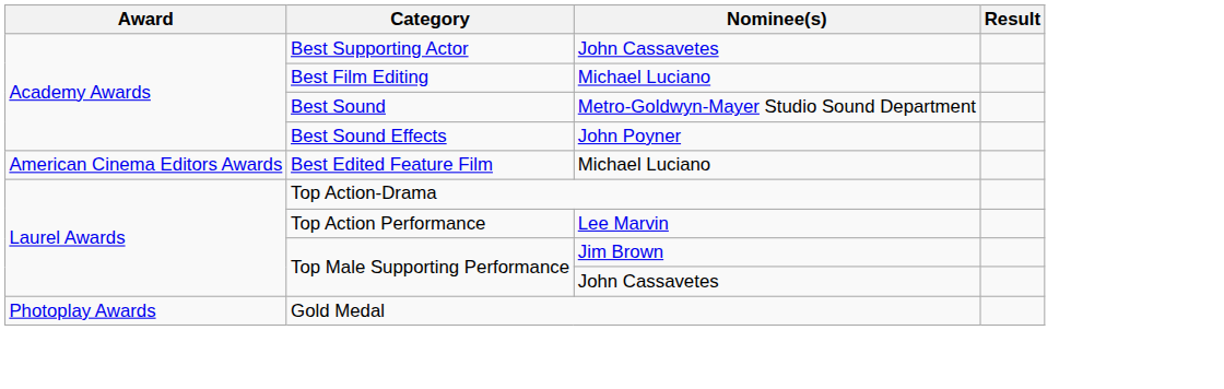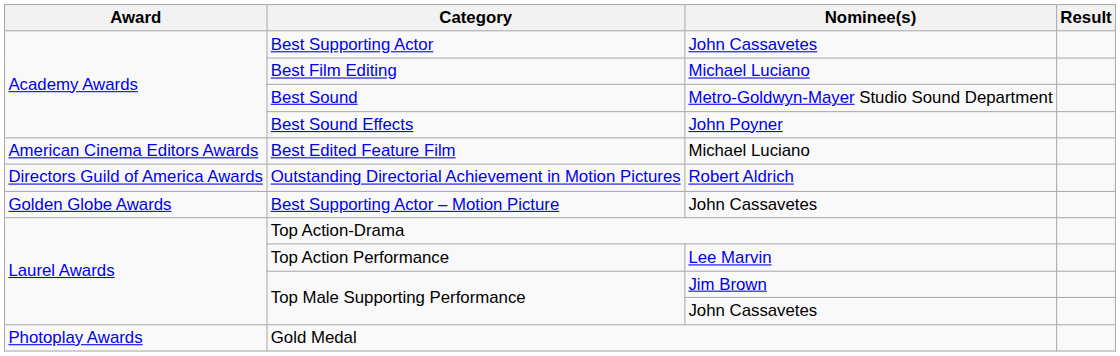 <table class="wikitable plainrowheaders">
 <tr>
 <th>Award</th>
 <th>Category</th>
 <th>Nominee(s)</th>
 <th>Result</th>
 </tr>
 <tr>
 <td rowspan="4"><a href='#'>Academy Awards</a></td>
 <td><a href='#'>Best Supporting Actor</a></td>
 <td><a href='#'>John Cassavetes</a></td>
 <td></td>
 </tr>
 <tr>
 <td><a href='#'>Best Film Editing</a></td>
 <td><a href='#'>Michael Luciano</a></td>
 <td></td>
 </tr>
 <tr>
 <td><a href='#'>Best Sound</a></td>
 <td><a href='#'>Metro-Goldwyn-Mayer</a> Studio Sound Department</td>
 <td></td>
 </tr>
 <tr>
 <td><a href='#'>Best Sound Effects</a></td>
 <td><a href='#'>John Poyner</a></td>
 <td></td>
 </tr>
 <tr>
 <td><a href='#'>American Cinema Editors Awards</a></td>
 <td><a href='#'>Best Edited Feature Film</a></td>
 <td>Michael Luciano</td>
 <td></td>
 </tr>
 <tr>
+<td><a href='#'>Directors Guild of America Awards</a></td>
+<td><a href='#'>Outstanding Directorial Achievement in Motion Pictures</a></td>
+<td><a href='#'>Robert Aldrich</a></td>
+<td></td>
+</tr>
+<tr>
+<td><a href='#'>Golden Globe Awards</a></td>
+<td><a href='#'>Best Supporting Actor – Motion Picture</a></td>
+<td>John Cassavetes</td>
+<td></td>
+</tr>
+<tr>
 <td rowspan="4"><a href='#'>Laurel Awards</a></td>
 <td colspan="2">Top Action-Drama</td>
 <td></td>
 </tr>
 <tr>
 <td>Top Action Performance</td>
 <td><a href='#'>Lee Marvin</a></td>
 <td></td>
 </tr>
 <tr>
 <td rowspan="2">Top Male Supporting Performance</td>
 <td><a href='#'>Jim Brown</a></td>
 <td></td>
 </tr>
 <tr>
 <td>John Cassavetes</td>
 <td></td>
 </tr>
 <tr>
 <td><a href='#'>Photoplay Awards</a></td>
 <td colspan="2">Gold Medal</td>
 <td></td>
 </tr>
 </table>
